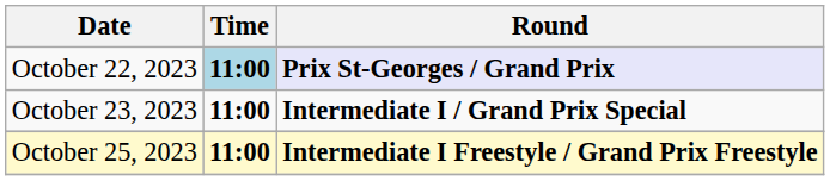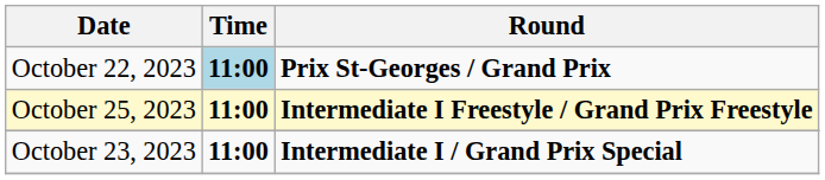 <table class="wikitable">
 <tr>
 <th>Date</th>
 <th>Time</th>
 <th>Round</th>
 </tr>
 <tr>
 <td>October 22, 2023</td>
 <td style="background: lightblue;"><strong>11:00</strong></td>
-<td style="background: lavender;"><strong>Prix St-Georges / Grand Prix</strong></td>
+<td><strong>Prix St-Georges / Grand Prix</strong></td>
+</tr>
+<tr style=background:lemonchiffon>
+<td>October 25, 2023</td>
+<td><strong>11:00</strong></td>
+<td><strong>Intermediate I Freestyle / Grand Prix Freestyle</strong></td>
+</tr>
+<tr>
 </tr>
 <tr>
 <td>October 23, 2023</td>
 <td><strong>11:00</strong></td>
 <td><strong>Intermediate I / Grand Prix Special</strong></td>
 </tr>
 <tr>
 </tr>
-<tr style=background:lemonchiffon>
-<td>October 25, 2023</td>
-<td><strong>11:00</strong></td>
-<td><strong>Intermediate I Freestyle / Grand Prix Freestyle</strong></td>
-</tr>
-<tr>
-</tr>
 </table>
